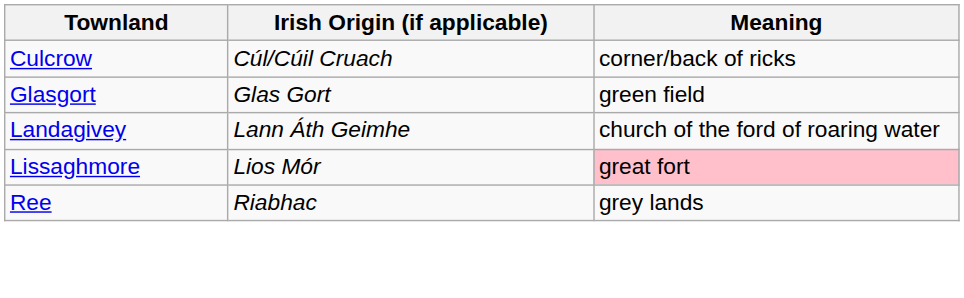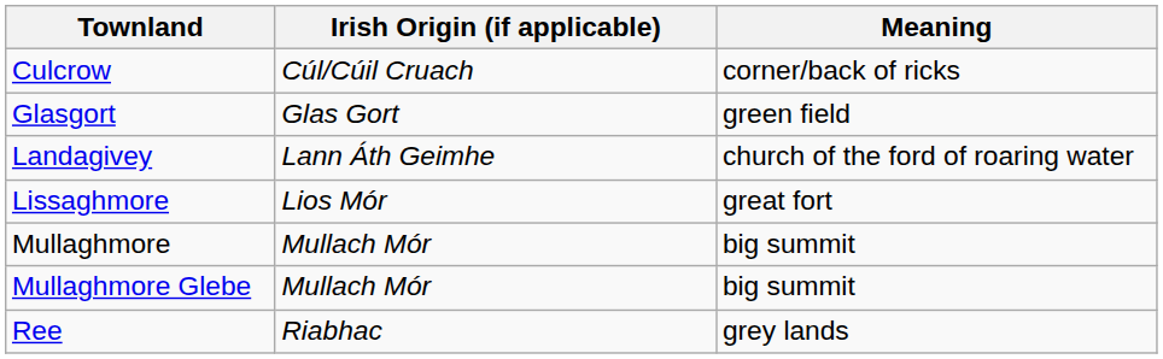 <table class="wikitable" style="border:1px solid darkgray;">
 <tr>
 <th width="150">Townland</th>
 <th width="250">Irish Origin (if applicable)</th>
 <th width="250">Meaning</th>
 </tr>
 <tr>
 <td><a href='#'>Culcrow</a></td>
 <td><em>Cúl/Cúil Cruach</em></td>
 <td>corner/back of ricks</td>
 </tr>
 <tr>
 <td><a href='#'>Glasgort</a></td>
 <td><em>Glas Gort</em></td>
 <td>green field</td>
 </tr>
 <tr>
 <td><a href='#'>Landagivey</a></td>
 <td><em>Lann Áth Geimhe</em></td>
 <td>church of the ford of roaring water</td>
 </tr>
 <tr>
 <td><a href='#'>Lissaghmore</a></td>
 <td><em>Lios Mór</em></td>
-<td style="background: pink;">great fort</td>
+<td>great fort</td>
+</tr>
+<tr>
+<td>Mullaghmore</td>
+<td><em>Mullach Mór</em></td>
+<td>big summit</td>
+</tr>
+<tr>
+<td><a href='#'>Mullaghmore Glebe</a></td>
+<td><em>Mullach Mór</em></td>
+<td>big summit</td>
 </tr>
 <tr>
 <td><a href='#'>Ree</a></td>
 <td><em>Riabhac</em></td>
 <td>grey lands</td>
 </tr>
 </table>
